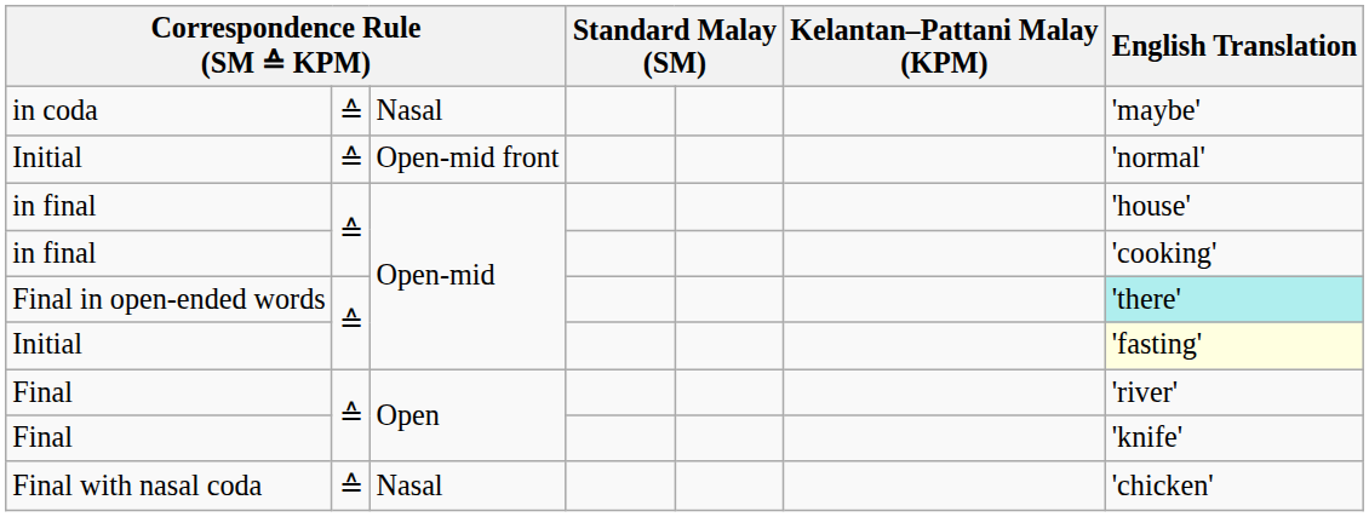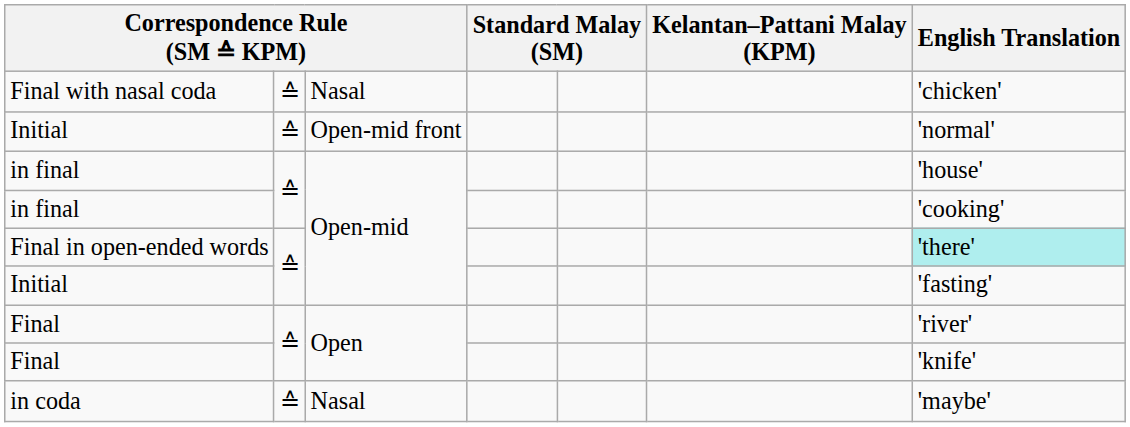 <table class="wikitable">
 <tr>
 <th colspan="3">Correspondence Rule<br><strong>(SM ≙ KPM)</strong></th>
 <th colspan="2">Standard Malay<br>(SM)</th>
 <th>Kelantan–Pattani Malay<br>(KPM)</th>
 <th>English Translation</th>
 </tr>
 <tr>
-<td> in coda </td>
+<td>Final  with nasal coda</td>
 <td>≙</td>
 <td>Nasal </td>
 <td></td>
 <td></td>
 <td></td>
-<td>'maybe'</td>
+<td>'chicken'</td>
 </tr>
 <tr>
 <td>Initial </td>
 <td>≙</td>
 <td>Open-mid front </td>
 <td></td>
 <td></td>
 <td></td>
 <td>'normal'</td>
 </tr>
 <tr>
 <td> in final </td>
 <td rowspan="2">≙</td>
 <td rowspan="4">Open-mid </td>
 <td></td>
 <td></td>
 <td></td>
 <td>'house'</td>
 </tr>
 <tr>
 <td> in final </td>
 <td></td>
 <td></td>
 <td></td>
 <td>'cooking'</td>
 </tr>
 <tr>
 <td>Final  in open-ended words</td>
 <td rowspan="2">≙</td>
 <td></td>
 <td></td>
 <td></td>
 <td style="background: paleturquoise;">'there'</td>
 </tr>
 <tr>
 <td>Initial </td>
 <td></td>
 <td></td>
 <td></td>
-<td style="background: lightyellow;">'fasting'</td>
+<td>'fasting'</td>
 </tr>
 <tr>
 <td>Final </td>
 <td rowspan="2">≙</td>
 <td rowspan="2">Open </td>
 <td></td>
 <td></td>
 <td></td>
 <td>'river'</td>
 </tr>
 <tr>
 <td>Final </td>
 <td></td>
 <td></td>
 <td></td>
 <td>'knife'</td>
 </tr>
 <tr>
-<td>Final  with nasal coda</td>
+<td> in coda </td>
 <td>≙</td>
 <td>Nasal </td>
 <td></td>
 <td></td>
 <td></td>
-<td>'chicken'</td>
+<td>'maybe'</td>
 </tr>
 </table>
